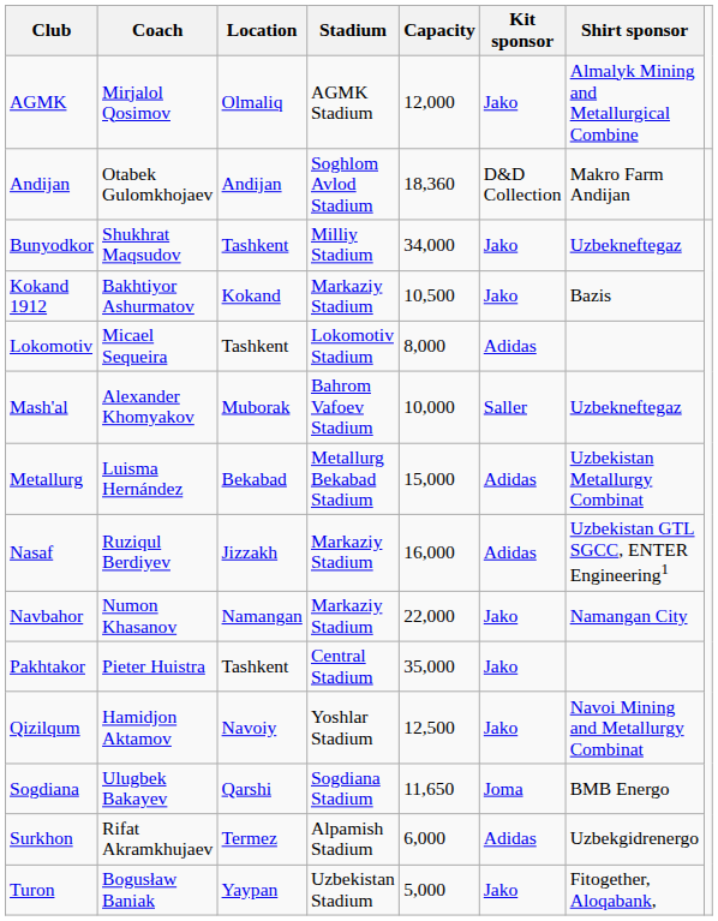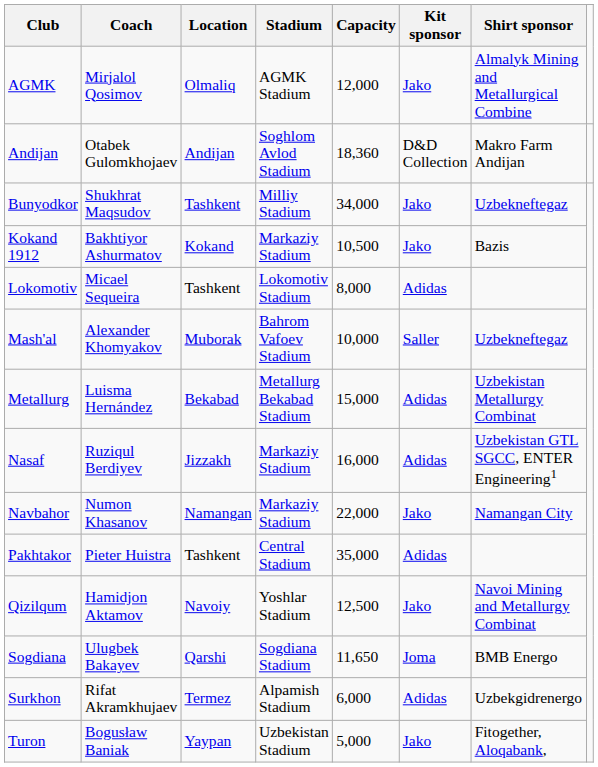 <table class="wikitable sortable" style="text-align: left;">
 <tr>
 <th>Club</th>
 <th>Coach</th>
 <th>Location</th>
 <th>Stadium</th>
 <th>Capacity</th>
 <th>Kit sponsor</th>
 <th>Shirt sponsor</th>
 </tr>
 <tr>
 <td><a href='#'>AGMK</a></td>
 <td> <a href='#'>Mirjalol Qosimov</a></td>
 <td><a href='#'>Olmaliq</a></td>
 <td>AGMK Stadium</td>
 <td>12,000</td>
 <td> <a href='#'>Jako</a></td>
 <td><a href='#'>Almalyk Mining and Metallurgical Combine</a></td>
 </tr>
 <tr>
 <td><a href='#'>Andijan</a></td>
 <td> Otabek Gulomkhojaev</td>
 <td><a href='#'>Andijan</a></td>
 <td><a href='#'>Soghlom Avlod Stadium</a></td>
 <td>18,360</td>
 <td> D&D Collection</td>
 <td>Makro Farm Andijan</td>
 <td></td>
 </tr>
 <tr>
 <td><a href='#'>Bunyodkor</a></td>
 <td> <a href='#'>Shukhrat Maqsudov</a></td>
 <td><a href='#'>Tashkent</a></td>
 <td><a href='#'>Milliy Stadium</a></td>
 <td>34,000</td>
 <td> <a href='#'>Jako</a></td>
 <td><a href='#'>Uzbekneftegaz</a></td>
 </tr>
 <tr>
 <td><a href='#'>Kokand 1912</a></td>
 <td> <a href='#'>Bakhtiyor Ashurmatov</a></td>
 <td><a href='#'>Kokand</a></td>
 <td><a href='#'>Markaziy Stadium</a></td>
 <td>10,500</td>
 <td> <a href='#'>Jako</a></td>
 <td>Bazis</td>
 </tr>
 <tr>
 <td><a href='#'>Lokomotiv</a></td>
 <td> <a href='#'>Micael Sequeira</a></td>
 <td>Tashkent</td>
 <td><a href='#'>Lokomotiv Stadium</a></td>
 <td>8,000</td>
 <td> <a href='#'>Adidas</a></td>
 <td></td>
 </tr>
 <tr>
 <td><a href='#'>Mash'al</a></td>
 <td> <a href='#'>Alexander Khomyakov</a></td>
 <td><a href='#'>Muborak</a></td>
 <td><a href='#'>Bahrom Vafoev Stadium</a></td>
 <td>10,000</td>
 <td> <a href='#'>Saller</a></td>
 <td><a href='#'>Uzbekneftegaz</a></td>
 </tr>
 <tr>
 <td><a href='#'>Metallurg</a></td>
 <td> <a href='#'>Luisma Hernández</a></td>
 <td><a href='#'>Bekabad</a></td>
 <td><a href='#'>Metallurg Bekabad Stadium</a></td>
 <td>15,000</td>
 <td> <a href='#'>Adidas</a></td>
 <td><a href='#'>Uzbekistan Metallurgy Combinat</a></td>
 </tr>
 <tr>
 <td><a href='#'>Nasaf</a></td>
 <td> <a href='#'>Ruziqul Berdiyev</a></td>
 <td><a href='#'>Jizzakh</a></td>
 <td><a href='#'>Markaziy Stadium</a></td>
 <td>16,000</td>
 <td> <a href='#'>Adidas</a></td>
 <td><a href='#'>Uzbekistan GTL SGCC</a>, ENTER Engineering<sup>1</sup></td>
 </tr>
 <tr>
 <td><a href='#'>Navbahor</a></td>
 <td> <a href='#'>Numon Khasanov</a></td>
 <td><a href='#'>Namangan</a></td>
 <td><a href='#'>Markaziy Stadium</a></td>
 <td>22,000</td>
 <td> <a href='#'>Jako</a></td>
 <td><a href='#'>Namangan City</a></td>
 </tr>
 <tr>
 <td><a href='#'>Pakhtakor</a></td>
 <td> <a href='#'>Pieter Huistra</a></td>
 <td>Tashkent</td>
 <td><a href='#'>Central Stadium</a></td>
 <td>35,000</td>
-<td> <a href='#'>Jako</a></td>
+<td> <a href='#'>Adidas</a></td>
 <td></td>
 </tr>
 <tr>
 <td><a href='#'>Qizilqum</a></td>
 <td> <a href='#'>Hamidjon Aktamov</a></td>
 <td><a href='#'>Navoiy</a></td>
 <td>Yoshlar Stadium</td>
 <td>12,500</td>
 <td> <a href='#'>Jako</a></td>
 <td><a href='#'>Navoi Mining and Metallurgy Combinat</a></td>
 </tr>
 <tr>
 <td><a href='#'>Sogdiana</a></td>
 <td> <a href='#'>Ulugbek Bakayev</a></td>
 <td><a href='#'>Qarshi</a></td>
 <td><a href='#'>Sogdiana Stadium</a></td>
 <td>11,650</td>
 <td> <a href='#'>Joma</a></td>
 <td>BMB Energo</td>
 </tr>
 <tr>
 <td><a href='#'>Surkhon</a></td>
 <td> Rifat Akramkhujaev</td>
 <td><a href='#'>Termez</a></td>
 <td>Alpamish Stadium</td>
 <td>6,000</td>
 <td> <a href='#'>Adidas</a></td>
 <td>Uzbekgidrenergo</td>
 </tr>
 <tr>
 <td><a href='#'>Turon</a></td>
 <td> <a href='#'>Bogusław Baniak</a></td>
 <td><a href='#'>Yaypan</a></td>
 <td>Uzbekistan Stadium</td>
 <td>5,000</td>
 <td> <a href='#'>Jako</a></td>
 <td>Fitogether, <a href='#'>Aloqabank</a>, </td>
 </tr>
 </table>
